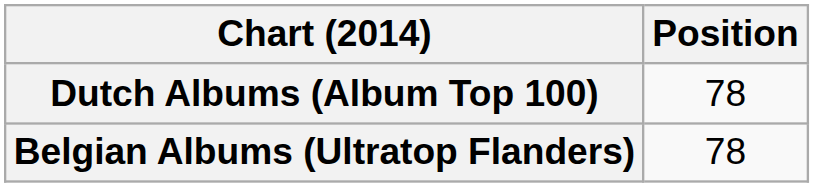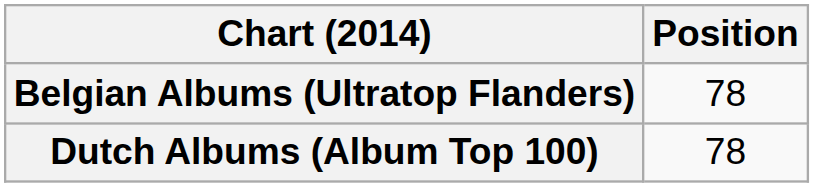 <table class="wikitable sortable plainrowheaders" style="text-align:center;">
 <tr>
 <th>Chart (2014)</th>
 <th>Position</th>
 </tr>
 <tr>
+<th scope="row">Belgian Albums (Ultratop Flanders)</th>
+<td>78</td>
+</tr>
+<tr>
 <th scope="row">Dutch Albums (Album Top 100)</th>
 <td>78</td>
 </tr>
-<tr>
-<th scope="row">Belgian Albums (Ultratop Flanders)</th>
-<td>78</td>
-</tr>
 </table>
